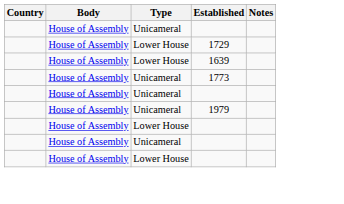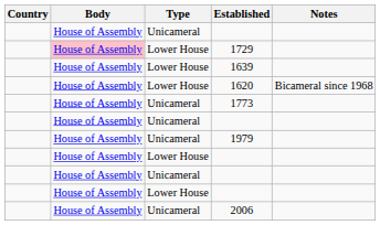 <table class=wikitable>
 <tr>
 <th>Country</th>
 <th>Body</th>
 <th>Type</th>
 <th>Established</th>
 <th>Notes</th>
 </tr>
 <tr>
 <td></td>
 <td><a href='#'>House of Assembly</a></td>
 <td>Unicameral</td>
 <td></td>
 <td></td>
 </tr>
 <tr>
 <td></td>
-<td><a href='#'>House of Assembly</a></td>
+<td style="background: pink;"><a href='#'>House of Assembly</a></td>
 <td>Lower House</td>
 <td align=center>1729</td>
 <td></td>
 </tr>
 <tr>
 <td></td>
 <td><a href='#'>House of Assembly</a></td>
 <td>Lower House</td>
 <td align=center>1639</td>
 <td></td>
+</tr>
+<tr>
+<td></td>
+<td><a href='#'>House of Assembly</a></td>
+<td>Lower House</td>
+<td align=center>1620</td>
+<td>Bicameral since 1968</td>
 </tr>
 <tr>
 <td></td>
 <td><a href='#'>House of Assembly</a></td>
 <td>Unicameral</td>
 <td align=center>1773</td>
 <td></td>
 </tr>
 <tr>
 <td></td>
 <td><a href='#'>House of Assembly</a></td>
 <td>Unicameral</td>
 <td></td>
 <td></td>
 </tr>
 <tr>
 <td></td>
 <td><a href='#'>House of Assembly</a></td>
 <td>Unicameral</td>
 <td align=center>1979</td>
 <td></td>
 </tr>
 <tr>
 <td></td>
 <td><a href='#'>House of Assembly</a></td>
 <td>Lower House</td>
 <td></td>
 <td></td>
 </tr>
 <tr>
 <td></td>
 <td><a href='#'>House of Assembly</a></td>
 <td>Unicameral</td>
 <td></td>
 <td></td>
 </tr>
 <tr>
 <td></td>
 <td><a href='#'>House of Assembly</a></td>
 <td>Lower House</td>
 <td></td>
 <td></td>
 </tr>
+<tr>
+<td></td>
+<td><a href='#'>House of Assembly</a></td>
+<td>Unicameral</td>
+<td align=center>2006</td>
+<td></td>
+</tr>
 </table>
